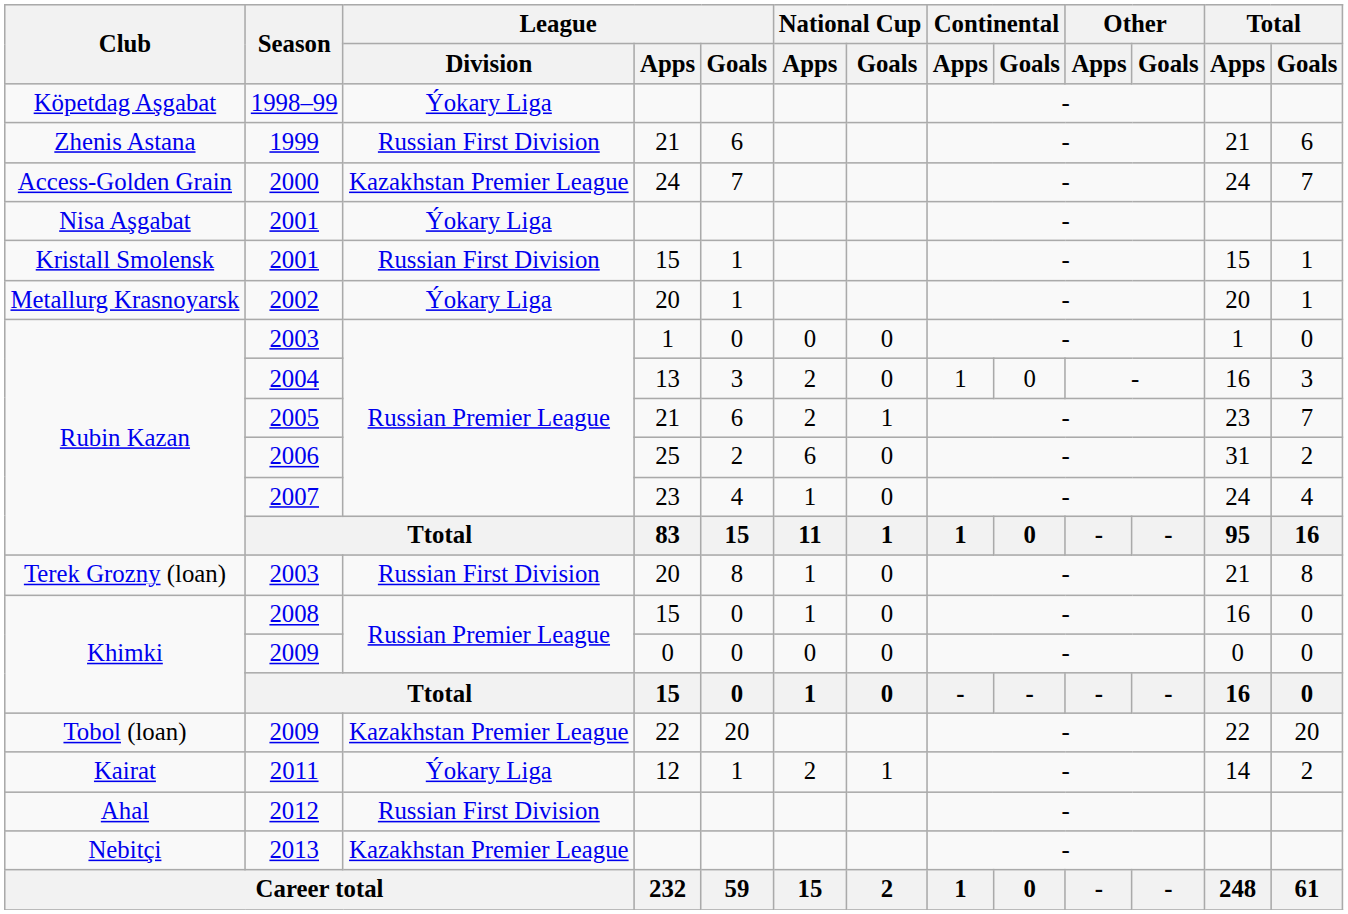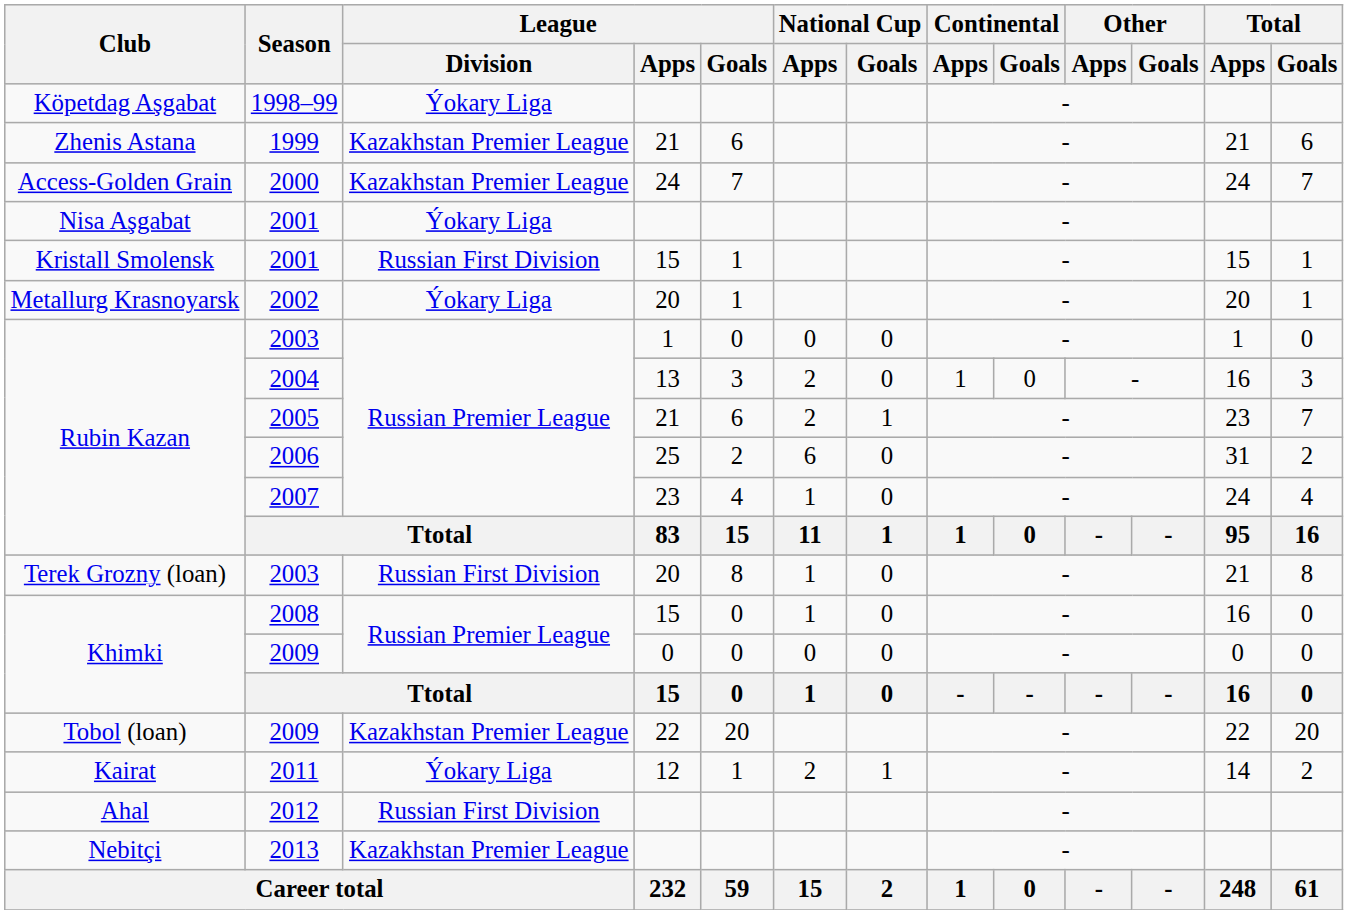 <table class="wikitable" style="text-align: center;">
 <tr>
 <th rowspan="2">Club</th>
 <th rowspan="2">Season</th>
 <th colspan="3">League</th>
 <th colspan="2">National Cup</th>
 <th colspan="2">Continental</th>
 <th colspan="2">Other</th>
 <th colspan="2">Total</th>
 </tr>
 <tr>
 <th>Division</th>
 <th>Apps</th>
 <th>Goals</th>
 <th>Apps</th>
 <th>Goals</th>
 <th>Apps</th>
 <th>Goals</th>
 <th>Apps</th>
 <th>Goals</th>
 <th>Apps</th>
 <th>Goals</th>
 </tr>
 <tr>
 <td rowspan="1" valign="center"><a href='#'>Köpetdag Aşgabat</a></td>
 <td><a href='#'>1998–99</a></td>
 <td rowspan="1" valign="center"><a href='#'>Ýokary Liga</a></td>
 <td></td>
 <td></td>
 <td></td>
 <td></td>
 <td colspan="4">-</td>
 <td></td>
 <td></td>
 </tr>
 <tr>
 <td rowspan="1" valign="center"><a href='#'>Zhenis Astana</a></td>
 <td><a href='#'>1999</a></td>
-<td rowspan="1" valign="center"><a href='#'>Russian First Division</a></td>
+<td rowspan="1" valign="center"><a href='#'>Kazakhstan Premier League</a></td>
 <td>21</td>
 <td>6</td>
 <td></td>
 <td></td>
 <td colspan="4">-</td>
 <td>21</td>
 <td>6</td>
 </tr>
 <tr>
 <td rowspan="1" valign="center"><a href='#'>Access-Golden Grain</a></td>
 <td><a href='#'>2000</a></td>
 <td rowspan="1" valign="center"><a href='#'>Kazakhstan Premier League</a></td>
 <td>24</td>
 <td>7</td>
 <td></td>
 <td></td>
 <td colspan="4">-</td>
 <td>24</td>
 <td>7</td>
 </tr>
 <tr>
 <td rowspan="1" valign="center"><a href='#'>Nisa Aşgabat</a></td>
 <td><a href='#'>2001</a></td>
 <td rowspan="1" valign="center"><a href='#'>Ýokary Liga</a></td>
 <td></td>
 <td></td>
 <td></td>
 <td></td>
 <td colspan="4">-</td>
 <td></td>
 <td></td>
 </tr>
 <tr>
 <td rowspan="1" valign="center"><a href='#'>Kristall Smolensk</a></td>
 <td><a href='#'>2001</a></td>
 <td rowspan="1" valign="center"><a href='#'>Russian First Division</a></td>
 <td>15</td>
 <td>1</td>
 <td></td>
 <td></td>
 <td colspan="4">-</td>
 <td>15</td>
 <td>1</td>
 </tr>
 <tr>
 <td rowspan="1" valign="center"><a href='#'>Metallurg Krasnoyarsk</a></td>
 <td><a href='#'>2002</a></td>
 <td rowspan="1" valign="center"><a href='#'>Ýokary Liga</a></td>
 <td>20</td>
 <td>1</td>
 <td></td>
 <td></td>
 <td colspan="4">-</td>
 <td>20</td>
 <td>1</td>
 </tr>
 <tr>
 <td rowspan="6" valign="center"><a href='#'>Rubin Kazan</a></td>
 <td><a href='#'>2003</a></td>
 <td rowspan="5" valign="center"><a href='#'>Russian Premier League</a></td>
 <td>1</td>
 <td>0</td>
 <td>0</td>
 <td>0</td>
 <td colspan="4">-</td>
 <td>1</td>
 <td>0</td>
 </tr>
 <tr>
 <td><a href='#'>2004</a></td>
 <td>13</td>
 <td>3</td>
 <td>2</td>
 <td>0</td>
 <td>1</td>
 <td>0</td>
 <td colspan="2">-</td>
 <td>16</td>
 <td>3</td>
 </tr>
 <tr>
 <td><a href='#'>2005</a></td>
 <td>21</td>
 <td>6</td>
 <td>2</td>
 <td>1</td>
 <td colspan="4">-</td>
 <td>23</td>
 <td>7</td>
 </tr>
 <tr>
 <td><a href='#'>2006</a></td>
 <td>25</td>
 <td>2</td>
 <td>6</td>
 <td>0</td>
 <td colspan="4">-</td>
 <td>31</td>
 <td>2</td>
 </tr>
 <tr>
 <td><a href='#'>2007</a></td>
 <td>23</td>
 <td>4</td>
 <td>1</td>
 <td>0</td>
 <td colspan="4">-</td>
 <td>24</td>
 <td>4</td>
 </tr>
 <tr>
 <th colspan="2">Ttotal</th>
 <th>83</th>
 <th>15</th>
 <th>11</th>
 <th>1</th>
 <th>1</th>
 <th>0</th>
 <th>-</th>
 <th>-</th>
 <th>95</th>
 <th>16</th>
 </tr>
 <tr>
 <td rowspan="1" valign="center"><a href='#'>Terek Grozny</a> (loan)</td>
 <td><a href='#'>2003</a></td>
 <td rowspan="1" valign="center"><a href='#'>Russian First Division</a></td>
 <td>20</td>
 <td>8</td>
 <td>1</td>
 <td>0</td>
 <td colspan="4">-</td>
 <td>21</td>
 <td>8</td>
 </tr>
 <tr>
 <td rowspan="3" valign="center"><a href='#'>Khimki</a></td>
 <td><a href='#'>2008</a></td>
 <td rowspan="2" valign="center"><a href='#'>Russian Premier League</a></td>
 <td>15</td>
 <td>0</td>
 <td>1</td>
 <td>0</td>
 <td colspan="4">-</td>
 <td>16</td>
 <td>0</td>
 </tr>
 <tr>
 <td><a href='#'>2009</a></td>
 <td>0</td>
 <td>0</td>
 <td>0</td>
 <td>0</td>
 <td colspan="4">-</td>
 <td>0</td>
 <td>0</td>
 </tr>
 <tr>
 <th colspan="2">Ttotal</th>
 <th>15</th>
 <th>0</th>
 <th>1</th>
 <th>0</th>
 <th>-</th>
 <th>-</th>
 <th>-</th>
 <th>-</th>
 <th>16</th>
 <th>0</th>
 </tr>
 <tr>
 <td rowspan="1" valign="center"><a href='#'>Tobol</a> (loan)</td>
 <td><a href='#'>2009</a></td>
 <td rowspan="1" valign="center"><a href='#'>Kazakhstan Premier League</a></td>
 <td>22</td>
 <td>20</td>
 <td></td>
 <td></td>
 <td colspan="4">-</td>
 <td>22</td>
 <td>20</td>
 </tr>
 <tr>
 <td rowspan="1" valign="center"><a href='#'>Kairat</a></td>
 <td><a href='#'>2011</a></td>
 <td rowspan="1" valign="center"><a href='#'>Ýokary Liga</a></td>
 <td>12</td>
 <td>1</td>
 <td>2</td>
 <td>1</td>
 <td colspan="4">-</td>
 <td>14</td>
 <td>2</td>
 </tr>
 <tr>
 <td rowspan="1" valign="center"><a href='#'>Ahal</a></td>
 <td><a href='#'>2012</a></td>
 <td rowspan="1" valign="center"><a href='#'>Russian First Division</a></td>
 <td></td>
 <td></td>
 <td></td>
 <td></td>
 <td colspan="4">-</td>
 <td></td>
 <td></td>
 </tr>
 <tr>
 <td rowspan="1" valign="center"><a href='#'>Nebitçi</a></td>
 <td><a href='#'>2013</a></td>
 <td rowspan="1" valign="center"><a href='#'>Kazakhstan Premier League</a></td>
 <td></td>
 <td></td>
 <td></td>
 <td></td>
 <td colspan="4">-</td>
 <td></td>
 <td></td>
 </tr>
 <tr>
 <th colspan="3">Career total</th>
 <th>232</th>
 <th>59</th>
 <th>15</th>
 <th>2</th>
 <th>1</th>
 <th>0</th>
 <th>-</th>
 <th>-</th>
 <th>248</th>
 <th>61</th>
 </tr>
 </table>
